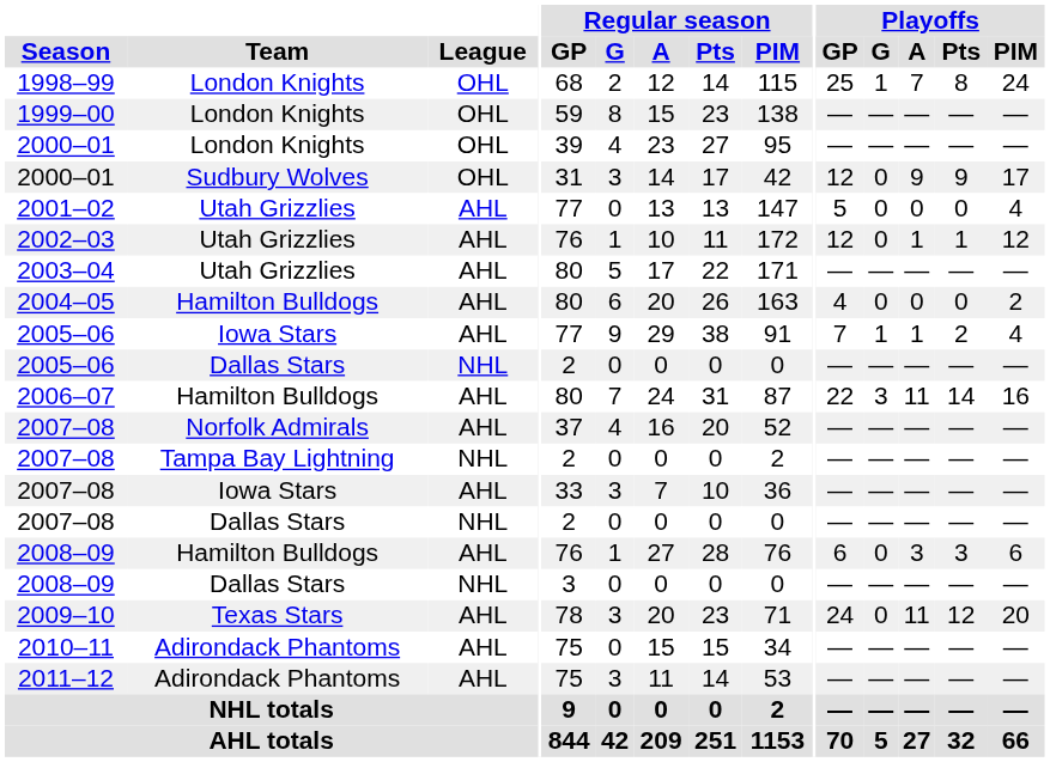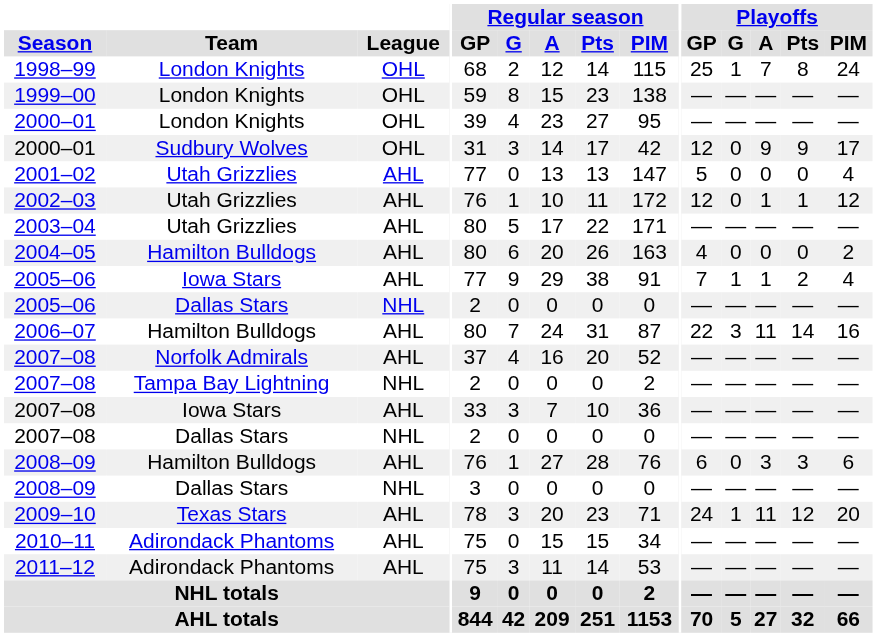 <table border="0" cellpadding="1" cellspacing="0" style="text-align:center; width:75%">
 <tr bgcolor="#e0e0e0">
 <th colspan="3" bgcolor="#ffffff"></th>
 <th rowspan="99" bgcolor="#ffffff"></th>
 <th colspan="5"><a href='#'>Regular season</a></th>
 <th rowspan="99" bgcolor="#ffffff"></th>
 <th colspan="5"><a href='#'>Playoffs</a></th>
 </tr>
 <tr bgcolor="#e0e0e0">
 <th><a href='#'>Season</a></th>
 <th>Team</th>
 <th>League</th>
 <th>GP</th>
 <th><a href='#'>G</a></th>
 <th><a href='#'>A</a></th>
 <th><a href='#'>Pts</a></th>
 <th><a href='#'>PIM</a></th>
 <th>GP</th>
 <th>G</th>
 <th>A</th>
 <th>Pts</th>
 <th>PIM</th>
 </tr>
 <tr ALIGN="center">
 <td><a href='#'>1998–99</a></td>
 <td><a href='#'>London Knights</a></td>
 <td><a href='#'>OHL</a></td>
 <td>68</td>
 <td>2</td>
 <td>12</td>
 <td>14</td>
 <td>115</td>
 <td>25</td>
 <td>1</td>
 <td>7</td>
 <td>8</td>
 <td>24</td>
 </tr>
 <tr ALIGN="center" bgcolor="#f0f0f0">
 <td><a href='#'>1999–00</a></td>
 <td>London Knights</td>
 <td>OHL</td>
 <td>59</td>
 <td>8</td>
 <td>15</td>
 <td>23</td>
 <td>138</td>
 <td>—</td>
 <td>—</td>
 <td>—</td>
 <td>—</td>
 <td>—</td>
 </tr>
 <tr ALIGN="center">
 <td><a href='#'>2000–01</a></td>
 <td>London Knights</td>
 <td>OHL</td>
 <td>39</td>
 <td>4</td>
 <td>23</td>
 <td>27</td>
 <td>95</td>
 <td>—</td>
 <td>—</td>
 <td>—</td>
 <td>—</td>
 <td>—</td>
 </tr>
 <tr ALIGN="center"  bgcolor="#f0f0f0">
 <td>2000–01</td>
 <td><a href='#'>Sudbury Wolves</a></td>
 <td>OHL</td>
 <td>31</td>
 <td>3</td>
 <td>14</td>
 <td>17</td>
 <td>42</td>
 <td>12</td>
 <td>0</td>
 <td>9</td>
 <td>9</td>
 <td>17</td>
 </tr>
 <tr ALIGN="center">
 <td><a href='#'>2001–02</a></td>
 <td><a href='#'>Utah Grizzlies</a></td>
 <td><a href='#'>AHL</a></td>
 <td>77</td>
 <td>0</td>
 <td>13</td>
 <td>13</td>
 <td>147</td>
 <td>5</td>
 <td>0</td>
 <td>0</td>
 <td>0</td>
 <td>4</td>
 </tr>
 <tr ALIGN="center"  bgcolor="#f0f0f0">
 <td><a href='#'>2002–03</a></td>
 <td>Utah Grizzlies</td>
 <td>AHL</td>
 <td>76</td>
 <td>1</td>
 <td>10</td>
 <td>11</td>
 <td>172</td>
 <td>12</td>
 <td>0</td>
 <td>1</td>
 <td>1</td>
 <td>12</td>
 </tr>
 <tr ALIGN="center">
 <td><a href='#'>2003–04</a></td>
 <td>Utah Grizzlies</td>
 <td>AHL</td>
 <td>80</td>
 <td>5</td>
 <td>17</td>
 <td>22</td>
 <td>171</td>
 <td>—</td>
 <td>—</td>
 <td>—</td>
 <td>—</td>
 <td>—</td>
 </tr>
 <tr ALIGN="center"  bgcolor="#f0f0f0">
 <td><a href='#'>2004–05</a></td>
 <td><a href='#'>Hamilton Bulldogs</a></td>
 <td>AHL</td>
 <td>80</td>
 <td>6</td>
 <td>20</td>
 <td>26</td>
 <td>163</td>
 <td>4</td>
 <td>0</td>
 <td>0</td>
 <td>0</td>
 <td>2</td>
 </tr>
 <tr ALIGN="center">
 <td><a href='#'>2005–06</a></td>
 <td><a href='#'>Iowa Stars</a></td>
 <td>AHL</td>
 <td>77</td>
 <td>9</td>
 <td>29</td>
 <td>38</td>
 <td>91</td>
 <td>7</td>
 <td>1</td>
 <td>1</td>
 <td>2</td>
 <td>4</td>
 </tr>
 <tr ALIGN="center" bgcolor="#f0f0f0">
 <td><a href='#'>2005–06</a></td>
 <td><a href='#'>Dallas Stars</a></td>
 <td><a href='#'>NHL</a></td>
 <td>2</td>
 <td>0</td>
 <td>0</td>
 <td>0</td>
 <td>0</td>
 <td>—</td>
 <td>—</td>
 <td>—</td>
 <td>—</td>
 <td>—</td>
 </tr>
 <tr ALIGN="center">
 <td><a href='#'>2006–07</a></td>
 <td>Hamilton Bulldogs</td>
 <td>AHL</td>
 <td>80</td>
 <td>7</td>
 <td>24</td>
 <td>31</td>
 <td>87</td>
 <td>22</td>
 <td>3</td>
 <td>11</td>
 <td>14</td>
 <td>16</td>
 </tr>
 <tr ALIGN="center" bgcolor="#f0f0f0">
 <td><a href='#'>2007–08</a></td>
 <td><a href='#'>Norfolk Admirals</a></td>
 <td>AHL</td>
 <td>37</td>
 <td>4</td>
 <td>16</td>
 <td>20</td>
 <td>52</td>
 <td>—</td>
 <td>—</td>
 <td>—</td>
 <td>—</td>
 <td>—</td>
 </tr>
 <tr ALIGN="center">
 <td><a href='#'>2007–08</a></td>
 <td><a href='#'>Tampa Bay Lightning</a></td>
 <td>NHL</td>
 <td>2</td>
 <td>0</td>
 <td>0</td>
 <td>0</td>
 <td>2</td>
 <td>—</td>
 <td>—</td>
 <td>—</td>
 <td>—</td>
 <td>—</td>
 </tr>
 <tr ALIGN="center" bgcolor="#f0f0f0">
 <td>2007–08</td>
 <td>Iowa Stars</td>
 <td>AHL</td>
 <td>33</td>
 <td>3</td>
 <td>7</td>
 <td>10</td>
 <td>36</td>
 <td>—</td>
 <td>—</td>
 <td>—</td>
 <td>—</td>
 <td>—</td>
 </tr>
 <tr ALIGN="center">
 <td>2007–08</td>
 <td>Dallas Stars</td>
 <td>NHL</td>
 <td>2</td>
 <td>0</td>
 <td>0</td>
 <td>0</td>
 <td>0</td>
 <td>—</td>
 <td>—</td>
 <td>—</td>
 <td>—</td>
 <td>—</td>
 </tr>
 <tr ALIGN="center"  bgcolor="#f0f0f0">
 <td><a href='#'>2008–09</a></td>
 <td>Hamilton Bulldogs</td>
 <td>AHL</td>
 <td>76</td>
 <td>1</td>
 <td>27</td>
 <td>28</td>
 <td>76</td>
 <td>6</td>
 <td>0</td>
 <td>3</td>
 <td>3</td>
 <td>6</td>
 </tr>
 <tr ALIGN="center">
 <td><a href='#'>2008–09</a></td>
 <td>Dallas Stars</td>
 <td>NHL</td>
 <td>3</td>
 <td>0</td>
 <td>0</td>
 <td>0</td>
 <td>0</td>
 <td>—</td>
 <td>—</td>
 <td>—</td>
 <td>—</td>
 <td>—</td>
 </tr>
 <tr ALIGN="center" bgcolor="#f0f0f0">
 <td><a href='#'>2009–10</a></td>
 <td><a href='#'>Texas Stars</a></td>
 <td>AHL</td>
 <td>78</td>
 <td>3</td>
 <td>20</td>
 <td>23</td>
 <td>71</td>
 <td>24</td>
-<td>0</td>
+<td>1</td>
 <td>11</td>
 <td>12</td>
 <td>20</td>
 </tr>
 <tr ALIGN="center">
 <td><a href='#'>2010–11</a></td>
 <td><a href='#'>Adirondack Phantoms</a></td>
 <td>AHL</td>
 <td>75</td>
 <td>0</td>
 <td>15</td>
 <td>15</td>
 <td>34</td>
 <td>—</td>
 <td>—</td>
 <td>—</td>
 <td>—</td>
 <td>—</td>
 </tr>
 <tr ALIGN="center" bgcolor="#f0f0f0">
 <td><a href='#'>2011–12</a></td>
 <td>Adirondack Phantoms</td>
 <td>AHL</td>
 <td>75</td>
 <td>3</td>
 <td>11</td>
 <td>14</td>
 <td>53</td>
 <td>—</td>
 <td>—</td>
 <td>—</td>
 <td>—</td>
 <td>—</td>
 </tr>
 <tr ALIGN="center" bgcolor="#e0e0e0">
 <th colspan="3">NHL totals</th>
 <th>9</th>
 <th>0</th>
 <th>0</th>
 <th>0</th>
 <th>2</th>
 <th>—</th>
 <th>—</th>
 <th>—</th>
 <th>—</th>
 <th>—</th>
 </tr>
 <tr ALIGN="center" bgcolor="#e0e0e0">
 <th colspan="3">AHL totals</th>
 <th>844</th>
 <th>42</th>
 <th>209</th>
 <th>251</th>
 <th>1153</th>
 <th>70</th>
 <th>5</th>
 <th>27</th>
 <th>32</th>
 <th>66</th>
 </tr>
 </table>
